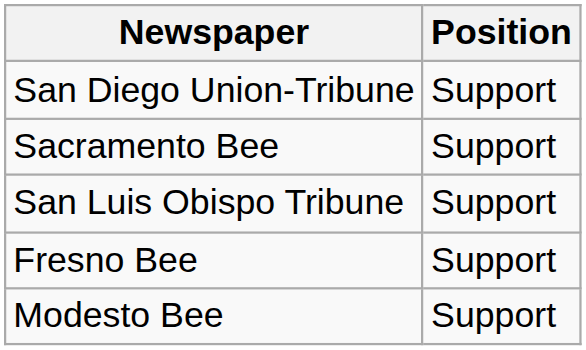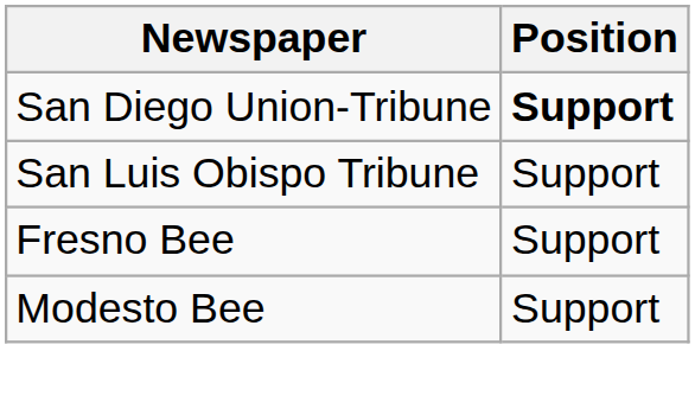 <table class="wikitable sortable">
 <tr>
 <th>Newspaper</th>
 <th>Position</th>
 </tr>
 <tr>
 <td>San Diego Union-Tribune</td>
-<td>Support</td>
-</tr>
-<tr>
-<td>Sacramento Bee</td>
-<td>Support</td>
+<td><strong>Support</strong></td>
 </tr>
 <tr>
 <td>San Luis Obispo Tribune</td>
 <td>Support</td>
 </tr>
 <tr>
 <td>Fresno Bee</td>
 <td>Support</td>
 </tr>
 <tr>
 <td>Modesto Bee</td>
 <td>Support</td>
 </tr>
 </table>
